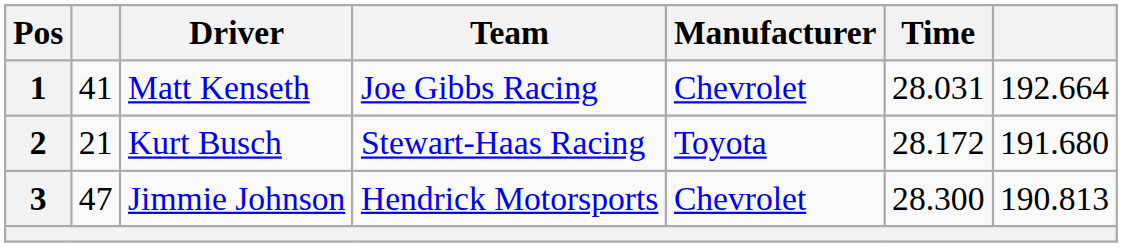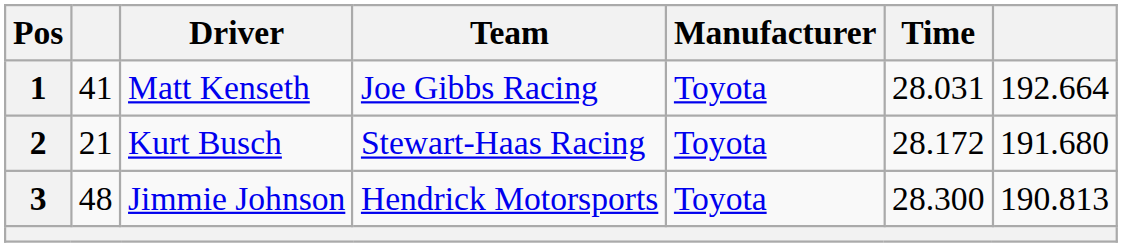 <table class="wikitable" style="font-size:95%">
 <tr>
 <th>Pos</th>
 <th></th>
 <th>Driver</th>
 <th>Team</th>
 <th>Manufacturer</th>
 <th>Time</th>
 <th></th>
 </tr>
 <tr>
 <th>1</th>
 <td>41</td>
 <td><a href='#'>Matt Kenseth</a></td>
 <td><a href='#'>Joe Gibbs Racing</a></td>
-<td><a href='#'>Chevrolet</a></td>
+<td><a href='#'>Toyota</a></td>
 <td>28.031</td>
 <td>192.664</td>
 </tr>
 <tr>
 <th>2</th>
 <td>21</td>
 <td><a href='#'>Kurt Busch</a></td>
 <td><a href='#'>Stewart-Haas Racing</a></td>
 <td><a href='#'>Toyota</a></td>
 <td>28.172</td>
 <td>191.680</td>
 </tr>
 <tr>
 <th>3</th>
-<td>47</td>
+<td>48</td>
 <td><a href='#'>Jimmie Johnson</a></td>
 <td><a href='#'>Hendrick Motorsports</a></td>
-<td><a href='#'>Chevrolet</a></td>
+<td><a href='#'>Toyota</a></td>
 <td>28.300</td>
 <td>190.813</td>
 </tr>
 <tr>
 <th colspan="7"></th>
 </tr>
 </table>
